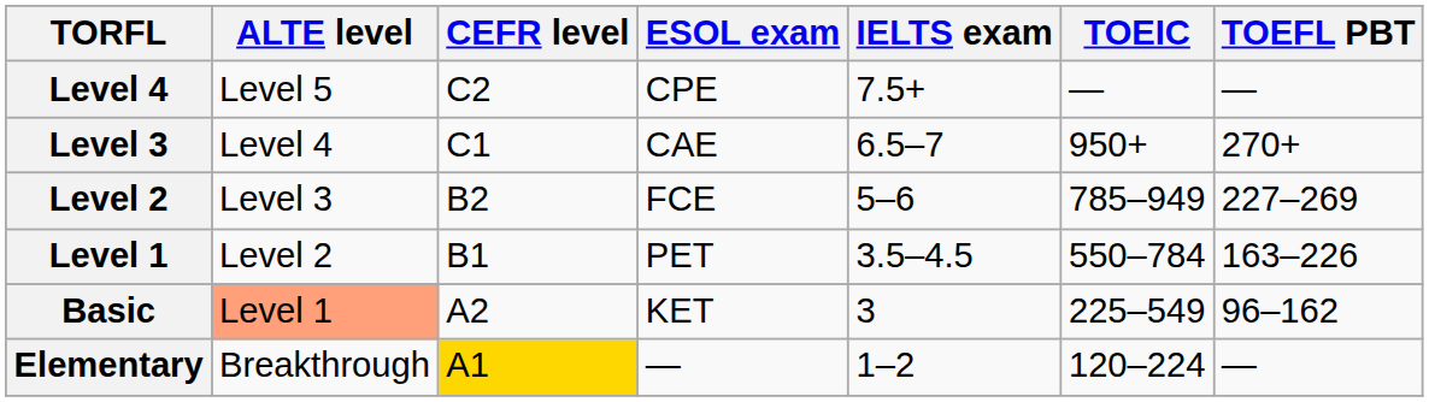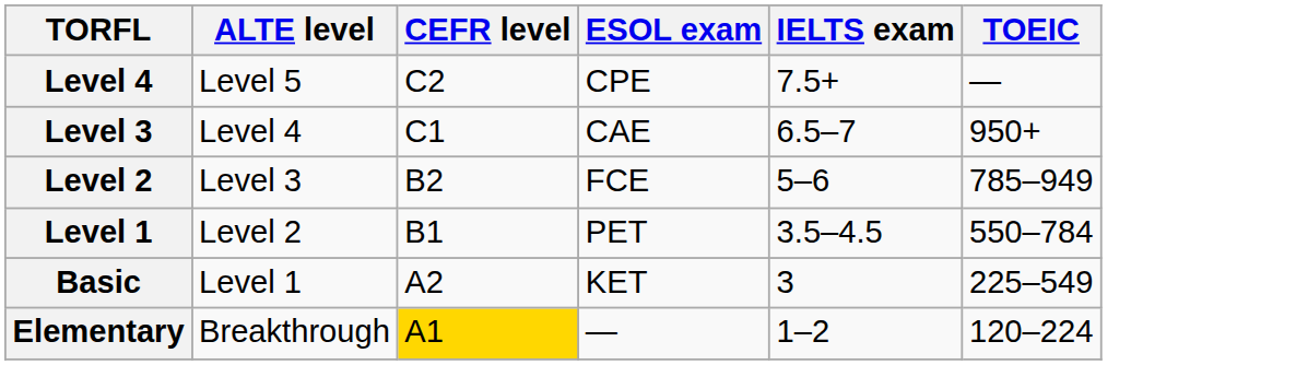 <table class="wikitable" border="1" align="centre">
 <tr>
 <th>TORFL</th>
 <th><a href='#'>ALTE</a> level</th>
 <th><a href='#'>CEFR</a> level</th>
 <th><a href='#'>ESOL exam</a></th>
 <th><a href='#'>IELTS</a> exam</th>
 <th><a href='#'>TOEIC</a></th>
-<th><a href='#'>TOEFL</a> PBT</th>
 </tr>
 <tr>
 <th>Level 4</th>
 <td>Level 5</td>
 <td>C2</td>
 <td>CPE</td>
 <td>7.5+</td>
-<td>—</td>
 <td>—</td>
 </tr>
 <tr>
 <th>Level 3</th>
 <td>Level 4</td>
 <td>C1</td>
 <td>CAE</td>
 <td>6.5–7</td>
 <td>950+</td>
-<td>270+</td>
 </tr>
 <tr>
 <th>Level 2</th>
 <td>Level 3</td>
 <td>B2</td>
 <td>FCE</td>
 <td>5–6</td>
 <td>785–949</td>
-<td>227–269</td>
 </tr>
 <tr>
 <th>Level 1</th>
 <td>Level 2</td>
 <td>B1</td>
 <td>PET</td>
 <td>3.5–4.5</td>
 <td>550–784</td>
-<td>163–226</td>
 </tr>
 <tr>
 <th>Basic</th>
-<td style="background: lightsalmon;">Level 1</td>
+<td>Level 1</td>
 <td>A2</td>
 <td>KET</td>
 <td>3</td>
 <td>225–549</td>
-<td>96–162</td>
 </tr>
 <tr>
 <th>Elementary</th>
 <td>Breakthrough</td>
 <td style="background: gold;">A1</td>
 <td>—</td>
 <td>1–2</td>
 <td>120–224</td>
-<td>—</td>
 </tr>
 </table>
